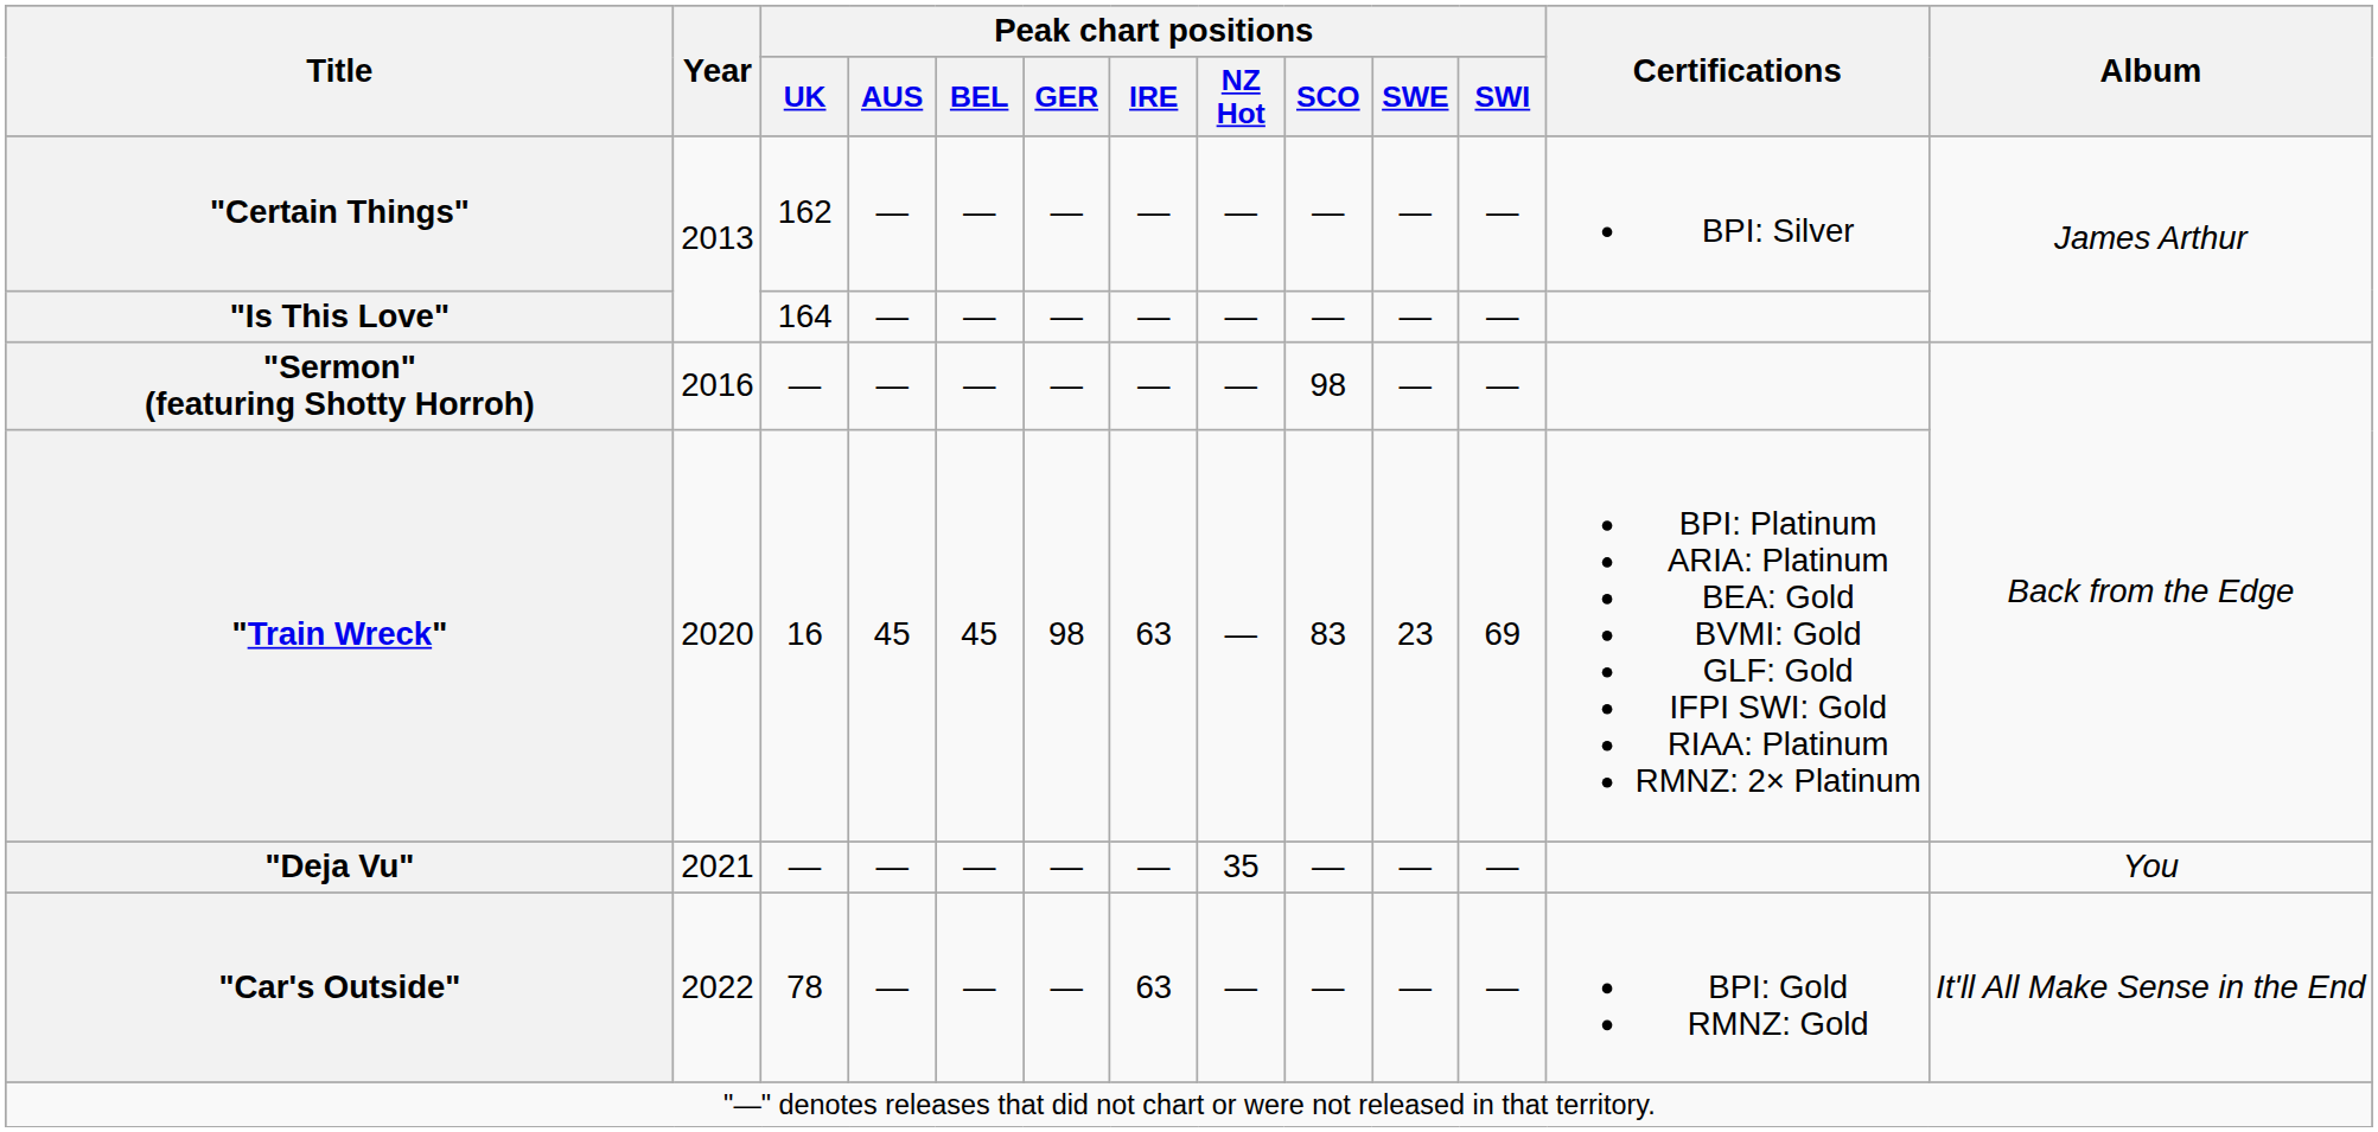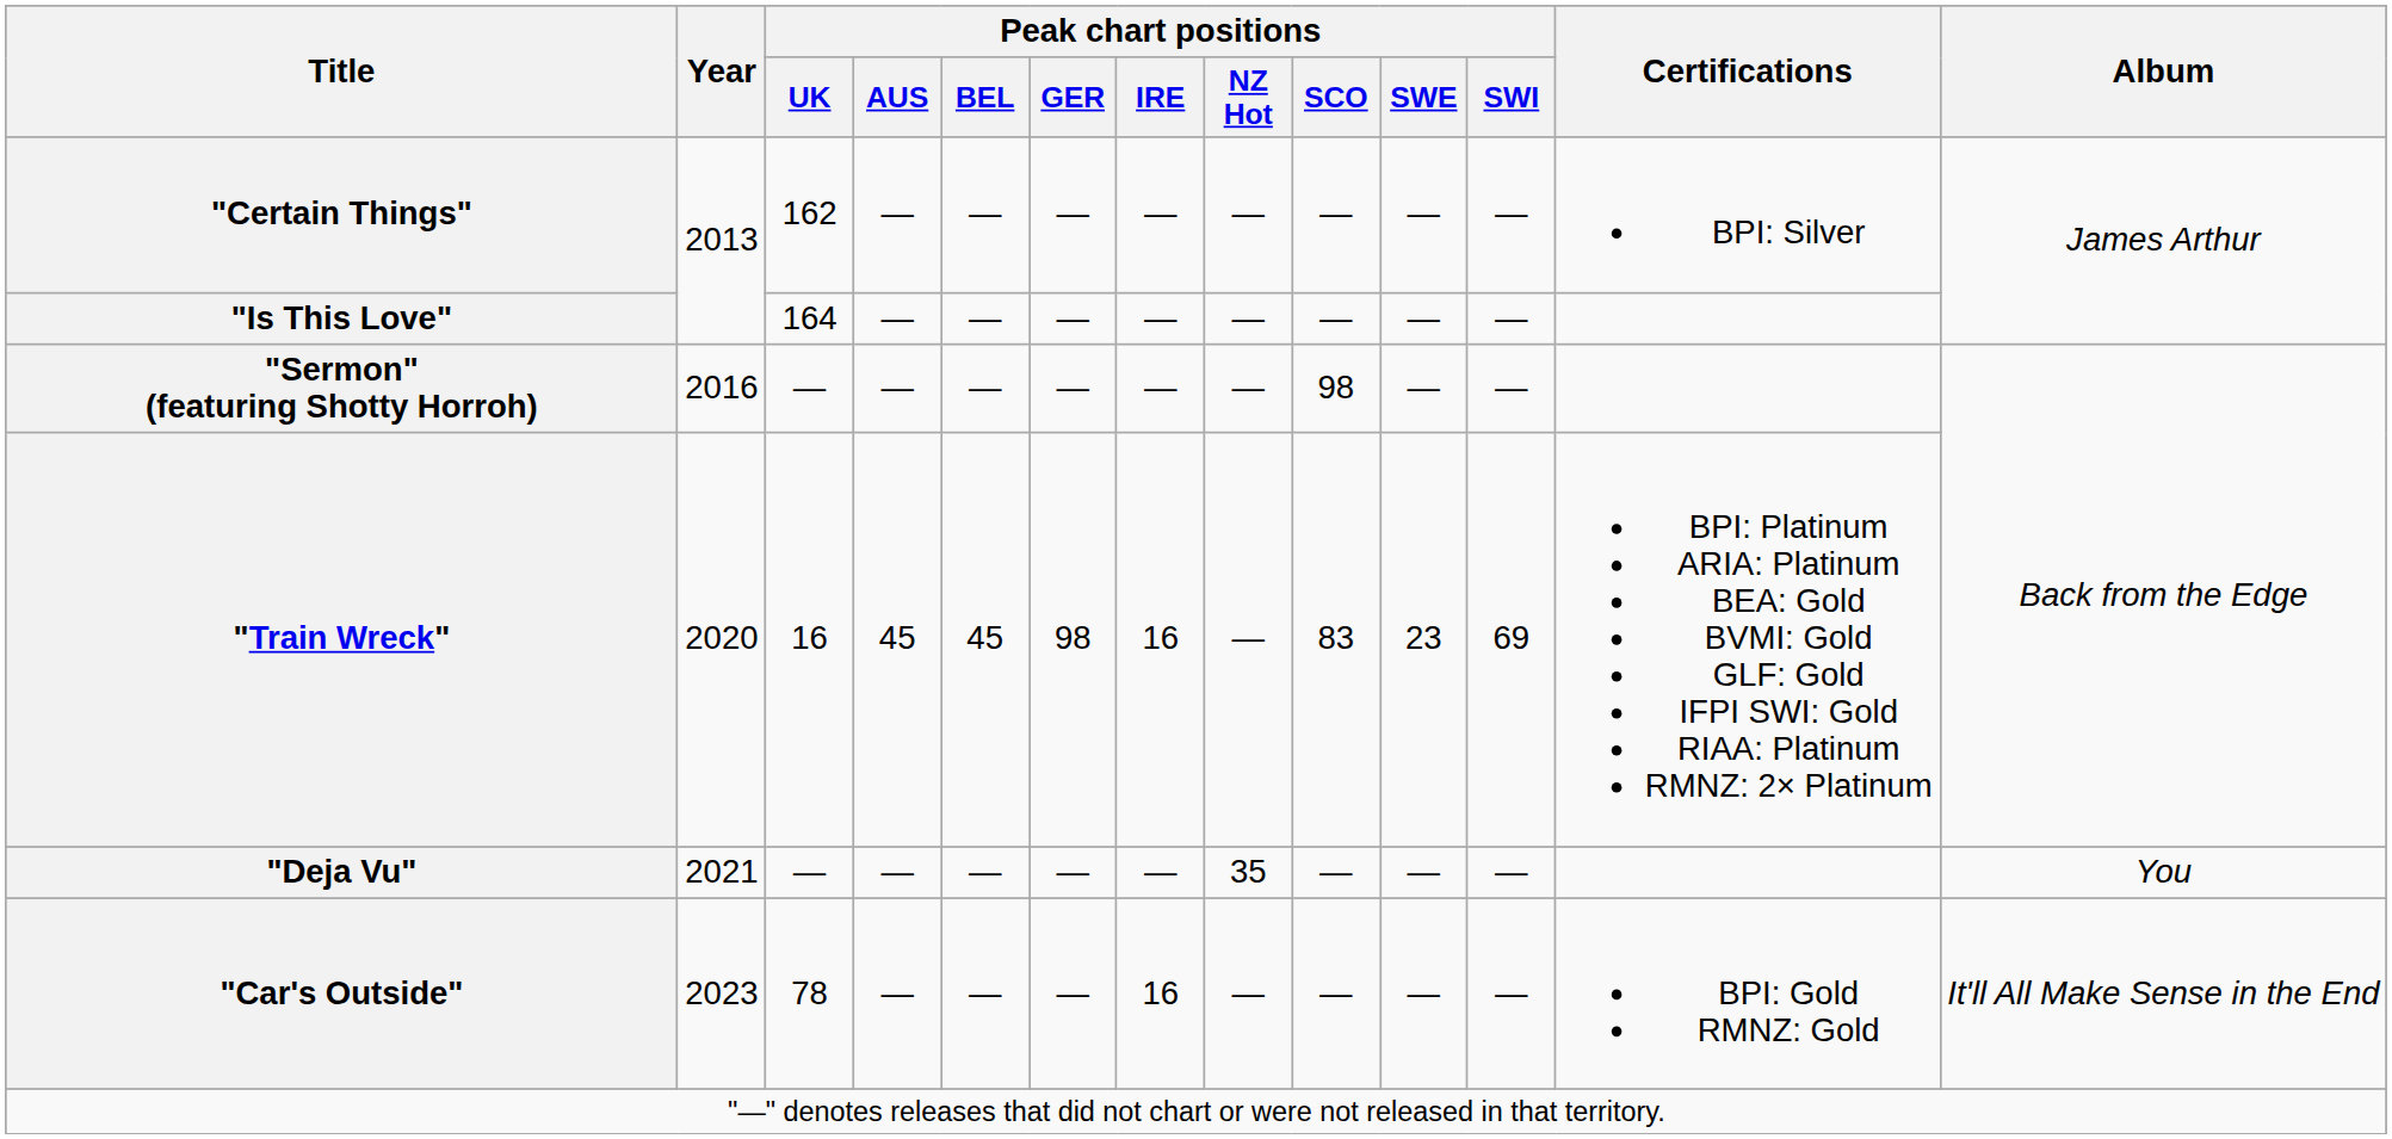 <table class="wikitable plainrowheaders" style="text-align:center;" border="1">
 <tr>
 <th scope="col" rowspan="2" style="width:20em;">Title</th>
 <th scope="col" rowspan="2" style="width:1em;">Year</th>
 <th scope="col" colspan="9">Peak chart positions</th>
 <th scope="col" rowspan="2">Certifications</th>
 <th scope="col" rowspan="2">Album</th>
 </tr>
 <tr>
 <th scope="col" style="width:2.5em;font-size:90%;"><a href='#'>UK</a><br></th>
 <th scope="col" style="width:2.5em;font-size:90%;"><a href='#'>AUS</a><br></th>
 <th scope="col" style="width:2.5em;font-size:90%;"><a href='#'>BEL</a><br></th>
 <th scope="col" style="width:2.5em;font-size:90%;"><a href='#'>GER</a><br></th>
 <th scope="col" style="width:2.5em;font-size:90%;"><a href='#'>IRE</a><br></th>
 <th scope="col" style="width:2.5em;font-size:90%;"><a href='#'>NZ<br>Hot</a><br></th>
 <th scope="col" style="width:2.5em;font-size:90%;"><a href='#'>SCO</a><br></th>
 <th scope="col" style="width:2.5em;font-size:90%;"><a href='#'>SWE</a><br></th>
 <th scope="col" style="width:2.5em;font-size:90%;"><a href='#'>SWI</a><br></th>
 </tr>
 <tr>
 <th scope="row">"Certain Things"</th>
 <td rowspan="2">2013</td>
 <td>162</td>
 <td>—</td>
 <td>—</td>
 <td>—</td>
 <td>—</td>
 <td>—</td>
 <td>—</td>
 <td>—</td>
 <td>—</td>
 <td><br><ul><li>BPI: Silver</li></ul></td>
 <td rowspan="2"><em>James Arthur</em></td>
 </tr>
 <tr>
 <th scope="row">"Is This Love"</th>
 <td>164</td>
 <td>—</td>
 <td>—</td>
 <td>—</td>
 <td>—</td>
 <td>—</td>
 <td>—</td>
 <td>—</td>
 <td>—</td>
 <td></td>
 </tr>
 <tr>
 <th scope="row">"Sermon"<br><span>(featuring Shotty Horroh)</span></th>
 <td>2016</td>
 <td>—</td>
 <td>—</td>
 <td>—</td>
 <td>—</td>
 <td>—</td>
 <td>—</td>
 <td>98</td>
 <td>—</td>
 <td>—</td>
 <td></td>
 <td rowspan="2"><em>Back from the Edge</em></td>
 </tr>
 <tr>
 <th scope="row">"<a href='#'>Train Wreck</a>"</th>
 <td>2020</td>
 <td>16</td>
 <td>45</td>
 <td>45</td>
 <td>98</td>
-<td>63</td>
+<td>16</td>
 <td>—</td>
 <td>83</td>
 <td>23</td>
 <td>69</td>
 <td><br><ul><li>BPI: Platinum</li><li>ARIA: Platinum</li><li>BEA: Gold</li><li>BVMI: Gold</li><li>GLF: Gold</li><li>IFPI SWI: Gold</li><li>RIAA: Platinum</li><li>RMNZ: 2× Platinum</li></ul></td>
 </tr>
 <tr>
 <th scope="row">"Deja Vu"</th>
 <td>2021</td>
 <td>—</td>
 <td>—</td>
 <td>—</td>
 <td>—</td>
 <td>—</td>
 <td>35</td>
 <td>—</td>
 <td>—</td>
 <td>—</td>
 <td></td>
 <td><em>You</em></td>
 </tr>
 <tr>
 <th scope="row">"Car's Outside"</th>
-<td>2022</td>
+<td>2023</td>
 <td>78</td>
 <td>—</td>
 <td>—</td>
 <td>—</td>
-<td>63</td>
+<td>16</td>
 <td>—</td>
 <td>—</td>
 <td>—</td>
 <td>—</td>
 <td><br><ul><li>BPI: Gold</li><li>RMNZ: Gold</li></ul></td>
 <td><em>It'll All Make Sense in the End</em></td>
 </tr>
 <tr>
 <td colspan="13" style="font-size:85%">"—" denotes releases that did not chart or were not released in that territory.</td>
 </tr>
 </table>
